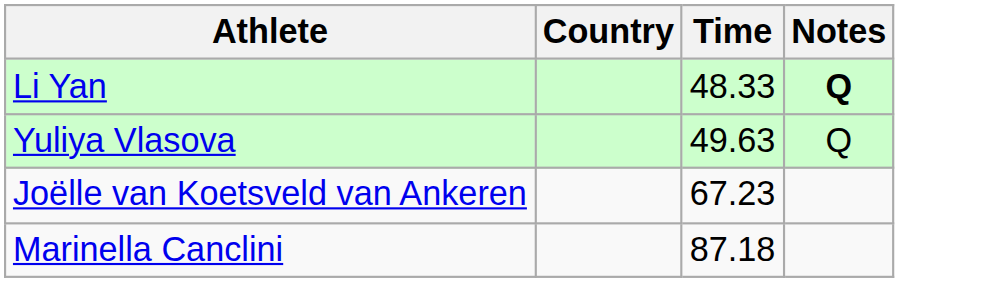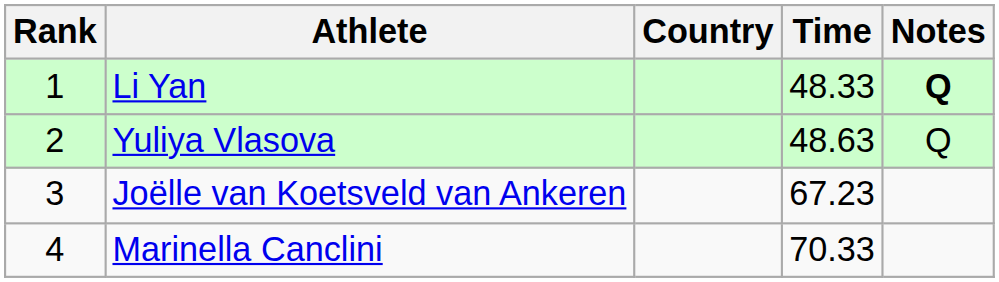 <table class="wikitable" style="text-align:center">
 <tr>
+<th>Rank</th>
 <th>Athlete</th>
 <th>Country</th>
 <th>Time</th>
 <th>Notes</th>
 </tr>
 <tr bgcolor=ccffcc>
+<td>1</td>
 <td align=left><a href='#'>Li Yan</a></td>
 <td align=left></td>
 <td>48.33</td>
 <td><strong>Q</strong></td>
 </tr>
 <tr bgcolor=ccffcc>
+<td>2</td>
 <td align=left><a href='#'>Yuliya Vlasova</a></td>
 <td align=left></td>
-<td>49.63</td>
+<td>48.63</td>
 <td>Q</td>
 </tr>
 <tr>
+<td>3</td>
 <td align=left><a href='#'>Joëlle van Koetsveld van Ankeren</a></td>
 <td align=left></td>
 <td>67.23</td>
 <td></td>
 </tr>
 <tr>
+<td>4</td>
 <td align=left><a href='#'>Marinella Canclini</a></td>
 <td align=left></td>
-<td>87.18</td>
+<td>70.33</td>
 <td></td>
 </tr>
 </table>
